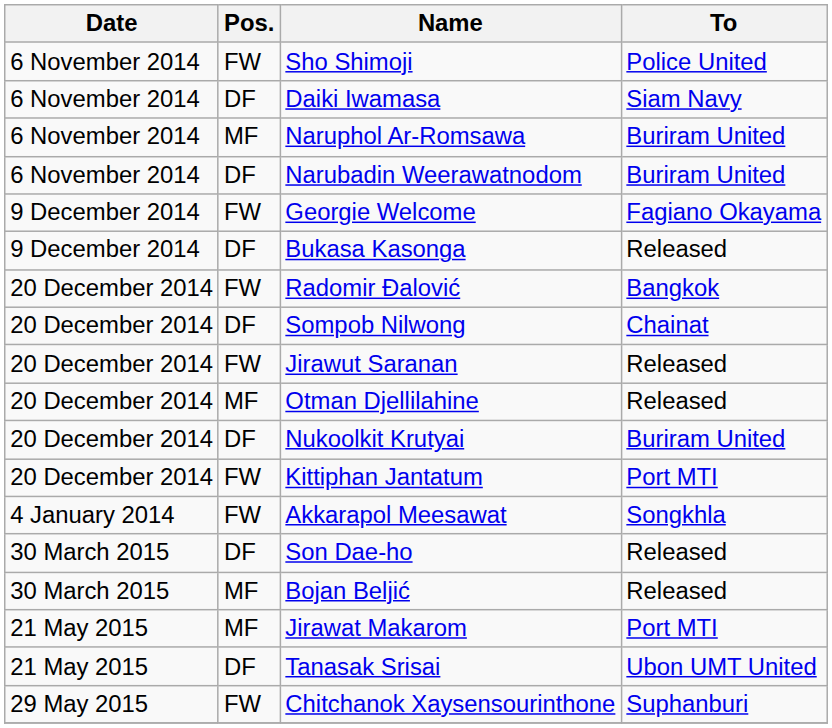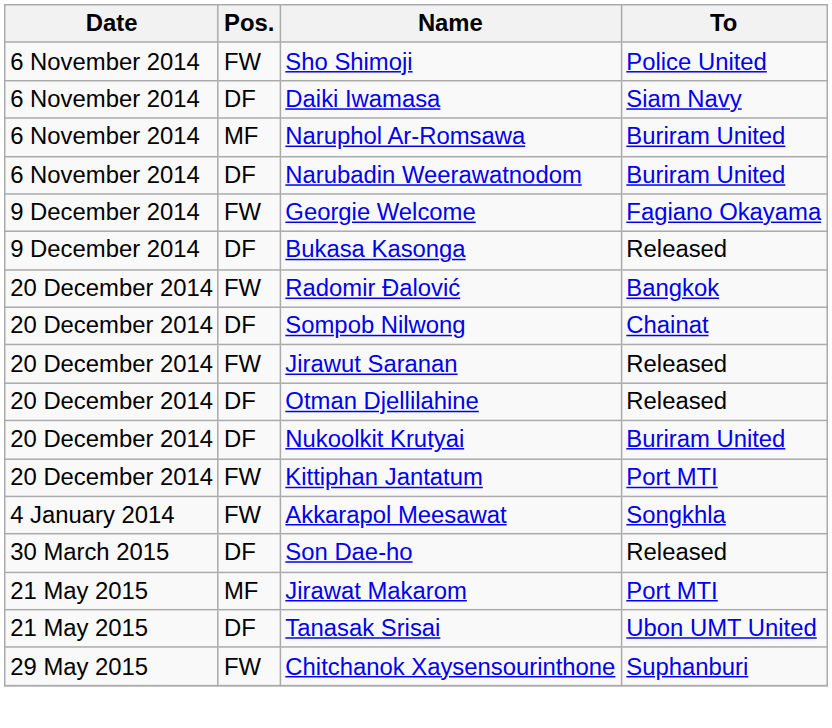 <table class="wikitable">
 <tr>
 <th>Date</th>
 <th>Pos.</th>
 <th>Name</th>
 <th>To</th>
 </tr>
 <tr>
 <td>6 November 2014</td>
 <td>FW</td>
 <td> <a href='#'>Sho Shimoji</a></td>
 <td> <a href='#'>Police United</a></td>
 </tr>
 <tr>
 <td>6 November 2014</td>
 <td>DF</td>
 <td> <a href='#'>Daiki Iwamasa</a></td>
 <td> <a href='#'>Siam Navy</a></td>
 </tr>
 <tr>
 <td>6 November 2014</td>
 <td>MF</td>
 <td> <a href='#'>Naruphol Ar-Romsawa</a></td>
 <td> <a href='#'>Buriram United</a></td>
 </tr>
 <tr>
 <td>6 November 2014</td>
 <td>DF</td>
 <td> <a href='#'>Narubadin Weerawatnodom</a></td>
 <td> <a href='#'>Buriram United</a></td>
 </tr>
 <tr>
 <td>9 December 2014</td>
 <td>FW</td>
 <td> <a href='#'>Georgie Welcome</a></td>
 <td> <a href='#'>Fagiano Okayama</a></td>
 </tr>
 <tr>
 <td>9 December 2014</td>
 <td>DF</td>
 <td> <a href='#'>Bukasa Kasonga</a></td>
 <td>Released</td>
 </tr>
 <tr>
 <td>20 December 2014</td>
 <td>FW</td>
 <td> <a href='#'>Radomir Đalović</a></td>
 <td> <a href='#'>Bangkok</a></td>
 </tr>
 <tr>
 <td>20 December 2014</td>
 <td>DF</td>
 <td> <a href='#'>Sompob Nilwong</a></td>
 <td> <a href='#'>Chainat</a></td>
 </tr>
 <tr>
 <td>20 December 2014</td>
 <td>FW</td>
 <td> <a href='#'>Jirawut Saranan</a></td>
 <td>Released</td>
 </tr>
 <tr>
 <td>20 December 2014</td>
-<td>MF</td>
+<td>DF</td>
 <td> <a href='#'>Otman Djellilahine</a></td>
 <td>Released</td>
 </tr>
 <tr>
 <td>20 December 2014</td>
 <td>DF</td>
 <td> <a href='#'>Nukoolkit Krutyai</a></td>
 <td> <a href='#'>Buriram United</a></td>
 </tr>
 <tr>
 <td>20 December 2014</td>
 <td>FW</td>
 <td> <a href='#'>Kittiphan Jantatum</a></td>
 <td> <a href='#'>Port MTI</a></td>
 </tr>
 <tr>
 <td>4 January 2014</td>
 <td>FW</td>
 <td> <a href='#'>Akkarapol Meesawat</a></td>
 <td> <a href='#'>Songkhla</a></td>
 </tr>
 <tr>
 <td>30 March 2015</td>
 <td>DF</td>
 <td> <a href='#'>Son Dae-ho</a></td>
 <td>Released</td>
 </tr>
 <tr>
-<td>30 March 2015</td>
-<td>MF</td>
-<td> <a href='#'>Bojan Beljić</a></td>
-<td>Released</td>
-</tr>
-<tr>
 <td>21 May 2015</td>
 <td>MF</td>
 <td> <a href='#'>Jirawat Makarom</a></td>
 <td> <a href='#'>Port MTI</a></td>
 </tr>
 <tr>
 <td>21 May 2015</td>
 <td>DF</td>
 <td> <a href='#'>Tanasak Srisai</a></td>
 <td> <a href='#'>Ubon UMT United</a></td>
 </tr>
 <tr>
 <td>29 May 2015</td>
 <td>FW</td>
 <td> <a href='#'>Chitchanok Xaysensourinthone</a></td>
 <td> <a href='#'>Suphanburi</a></td>
 </tr>
 <tr>
 </tr>
 </table>
